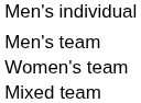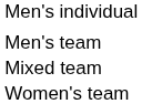 <table>
 <tr>
 <td>Men's individual <br> </td>
 <td></td>
 <td></td>
 <td></td>
 </tr>
 <tr>
 <td></td>
 <td></td>
 <td></td>
 <td></td>
 </tr>
 <tr>
 <td>Men's team <br> </td>
 <td></td>
 <td></td>
 <td></td>
 </tr>
 <tr>
+<td>Mixed team <br> </td>
+<td></td>
+<td></td>
+<td></td>
+</tr>
+<tr>
 <td>Women's team <br> </td>
 <td></td>
 <td></td>
 <td></td>
 </tr>
-<tr>
-<td>Mixed team <br> </td>
-<td></td>
-<td></td>
-<td></td>
-</tr>
 </table>
